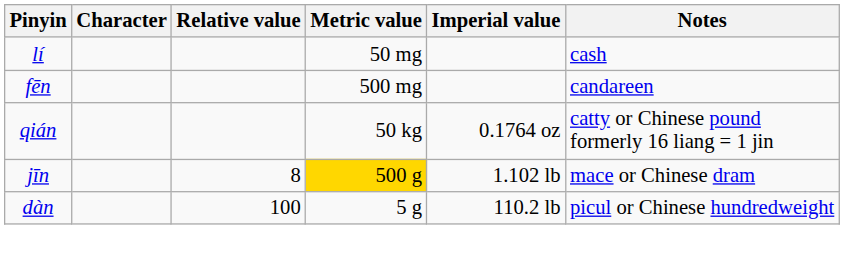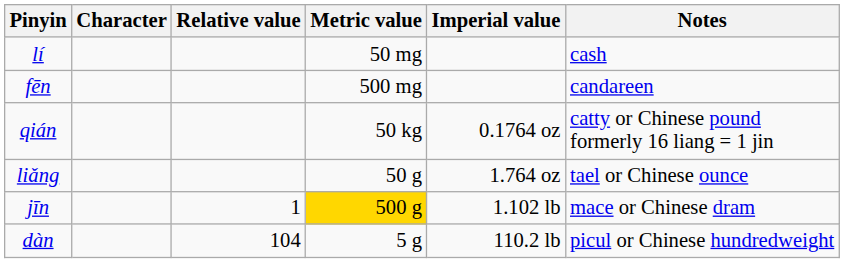 <table class="wikitable">
 <tr>
 <th>Pinyin</th>
 <th>Character</th>
 <th>Relative value</th>
 <th>Metric value</th>
 <th>Imperial value</th>
 <th>Notes</th>
 </tr>
 <tr>
 <td align=center><em><a href='#'>lí</a></em></td>
 <td align=right></td>
 <td align=right></td>
 <td align=right>50 mg</td>
 <td align=right></td>
 <td align=left><a href='#'>cash</a></td>
 </tr>
 <tr>
 <td align=center><em><a href='#'>fēn</a></em></td>
 <td align=right></td>
 <td align=right></td>
 <td align=right>500 mg</td>
 <td align=right></td>
 <td align=left><a href='#'>candareen</a></td>
 </tr>
 <tr>
 <td align=center><em><a href='#'>qián</a></em></td>
 <td align=right></td>
 <td align=right></td>
 <td align=right>50 kg</td>
 <td align=right>0.1764 oz</td>
 <td align=left><a href='#'>catty</a> or Chinese <a href='#'>pound</a><br> formerly 16 liang = 1 jin</td>
 </tr>
 <tr>
+<td align=center><em><a href='#'>liǎng</a></em></td>
+<td align=right></td>
+<td align=right></td>
+<td align=right>50 g</td>
+<td align=right>1.764 oz</td>
+<td align=left><a href='#'>tael</a> or Chinese <a href='#'>ounce</a></td>
+</tr>
+<tr>
 <td align=center><em><a href='#'>jīn</a></em></td>
 <td align=right></td>
-<td align=right>8</td>
+<td align=right>1</td>
 <td align=right style="background: gold;">500 g</td>
 <td align=right>1.102 lb</td>
 <td align=left><a href='#'>mace</a> or Chinese <a href='#'>dram</a></td>
 </tr>
 <tr>
 <td align=center><em><a href='#'>dàn</a></em></td>
 <td align=right></td>
-<td align=right>100</td>
+<td align=right>104</td>
 <td align=right>5 g</td>
 <td align=right>110.2 lb</td>
 <td align=left><a href='#'>picul</a> or Chinese <a href='#'>hundredweight</a></td>
 </tr>
 </table>
